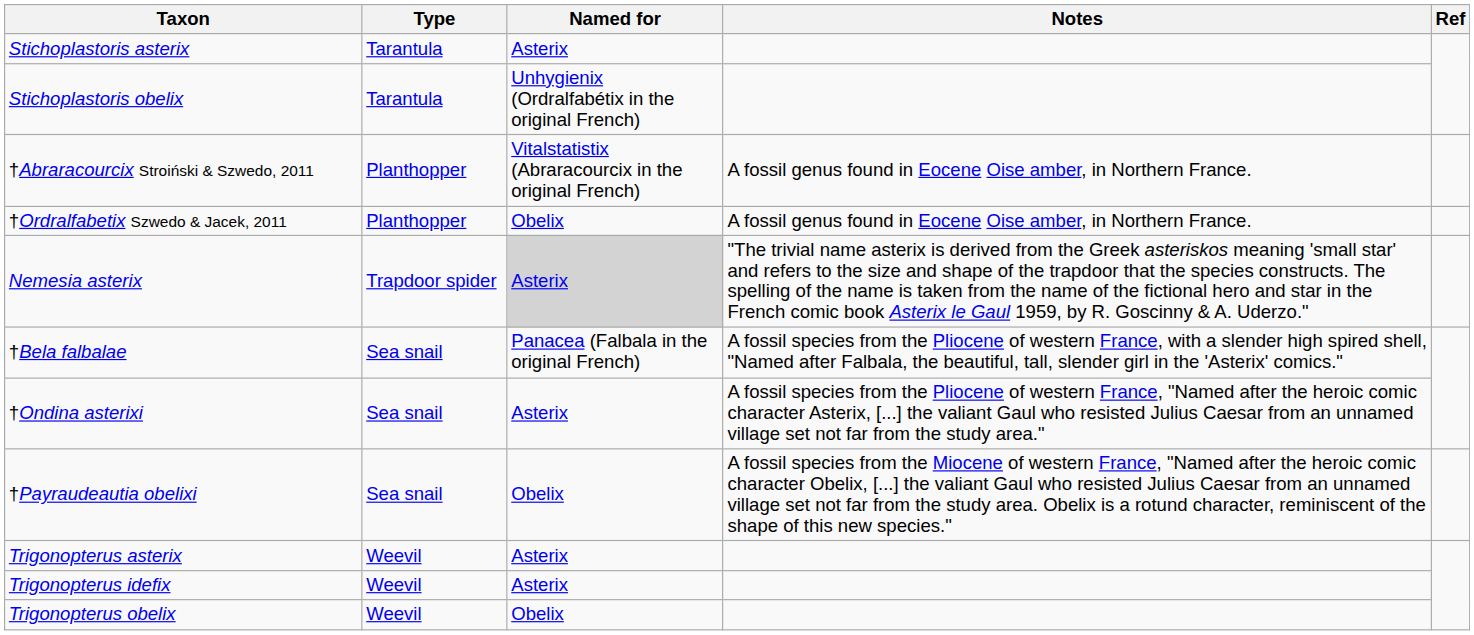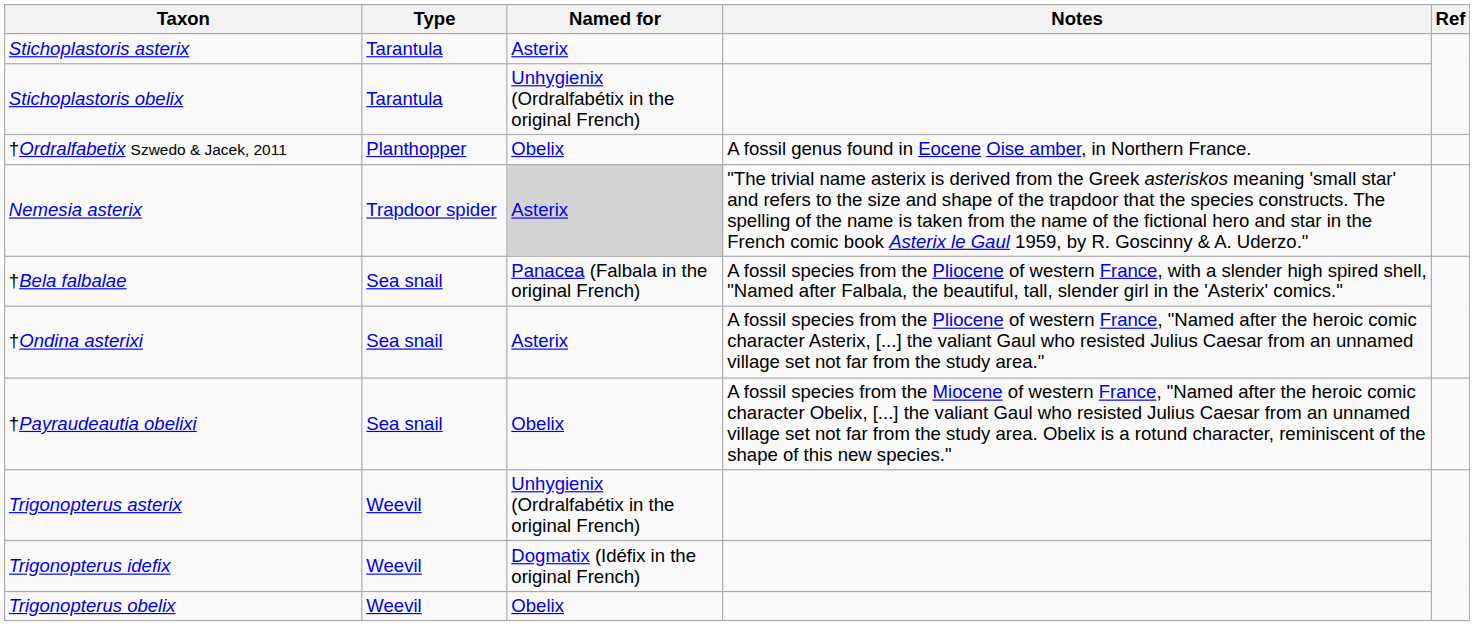 <table class="wikitable sortable" width="100%">
 <tr>
 <th style="width:25%;">Taxon</th>
 <th style="width:10%;">Type</th>
 <th style="width:15%;">Named for</th>
 <th style="width:50%;">Notes</th>
 <th class="unsortable">Ref</th>
 </tr>
 <tr>
 <td><em><a href='#'>Stichoplastoris asterix</a></em> </td>
 <td><a href='#'>Tarantula</a></td>
 <td><a href='#'>Asterix</a></td>
 <td></td>
 <td rowspan="2"></td>
 </tr>
 <tr>
 <td><em><a href='#'>Stichoplastoris obelix</a></em> </td>
 <td><a href='#'>Tarantula</a></td>
 <td><a href='#'>Unhygienix</a> (Ordralfabétix in the original French)</td>
-<td></td>
-</tr>
-<tr>
-<td>†<em><a href='#'>Abraracourcix</a></em> <small>Stroiński & Szwedo, 2011</small></td>
-<td><a href='#'>Planthopper</a></td>
-<td><a href='#'>Vitalstatistix</a> (Abraracourcix in the original French)</td>
-<td>A fossil genus found in <a href='#'>Eocene</a> <a href='#'>Oise amber</a>, in Northern France.</td>
 <td></td>
 </tr>
 <tr>
 <td>†<em><a href='#'>Ordralfabetix</a></em> <small>Szwedo & Jacek, 2011</small></td>
 <td><a href='#'>Planthopper</a></td>
 <td><a href='#'>Obelix</a></td>
 <td>A fossil genus found in <a href='#'>Eocene</a> <a href='#'>Oise amber</a>, in Northern France.</td>
 <td></td>
 </tr>
 <tr>
 <td><em><a href='#'>Nemesia asterix</a></em> </td>
 <td><a href='#'>Trapdoor spider</a></td>
 <td style="background: lightgrey;"><a href='#'>Asterix</a></td>
 <td>"The trivial name asterix is derived from the Greek <em>asteriskos</em> meaning 'small star' and refers to the size and shape of the trapdoor that the species constructs. The spelling of the name is taken from the name of the fictional hero and star in the French comic book <em><a href='#'>Asterix le Gaul</a></em> 1959, by R. Goscinny & A. Uderzo."</td>
 <td></td>
 </tr>
 <tr>
 <td>†<em><a href='#'>Bela falbalae</a></em> </td>
 <td><a href='#'>Sea snail</a></td>
 <td><a href='#'>Panacea</a> (Falbala in the original French)</td>
 <td>A fossil species from the <a href='#'>Pliocene</a> of western <a href='#'>France</a>, with a slender high spired shell, "Named after Falbala, the beautiful, tall, slender girl in the 'Asterix' comics."</td>
 <td rowspan="2"></td>
 </tr>
 <tr>
 <td>†<em><a href='#'>Ondina asterixi</a></em> </td>
 <td><a href='#'>Sea snail</a></td>
 <td><a href='#'>Asterix</a></td>
 <td>A fossil species from the <a href='#'>Pliocene</a> of western <a href='#'>France</a>, "Named after the heroic comic character Asterix, [...] the valiant Gaul who resisted Julius Caesar from an unnamed village set not far from the study area."</td>
 </tr>
 <tr>
 <td>†<em><a href='#'>Payraudeautia obelixi</a></em> </td>
 <td><a href='#'>Sea snail</a></td>
 <td><a href='#'>Obelix</a></td>
 <td>A fossil species from the <a href='#'>Miocene</a> of western <a href='#'>France</a>, "Named after the heroic comic character Obelix, [...] the valiant Gaul who resisted Julius Caesar from an unnamed village set not far from the study area. Obelix is a rotund character, reminiscent of the shape of this new species."</td>
 <td></td>
 </tr>
 <tr>
 <td><em><a href='#'>Trigonopterus asterix</a></em> </td>
 <td><a href='#'>Weevil</a></td>
-<td><a href='#'>Asterix</a></td>
+<td><a href='#'>Unhygienix</a> (Ordralfabétix in the original French)</td>
 <td></td>
 <td rowspan="3"></td>
 </tr>
 <tr>
 <td><em><a href='#'>Trigonopterus idefix</a></em> </td>
 <td><a href='#'>Weevil</a></td>
-<td><a href='#'>Asterix</a></td>
+<td><a href='#'>Dogmatix</a> (Idéfix in the original French)</td>
 <td></td>
 </tr>
 <tr>
 <td><em><a href='#'>Trigonopterus obelix</a></em> </td>
 <td><a href='#'>Weevil</a></td>
 <td><a href='#'>Obelix</a></td>
 <td></td>
 </tr>
 </table>
